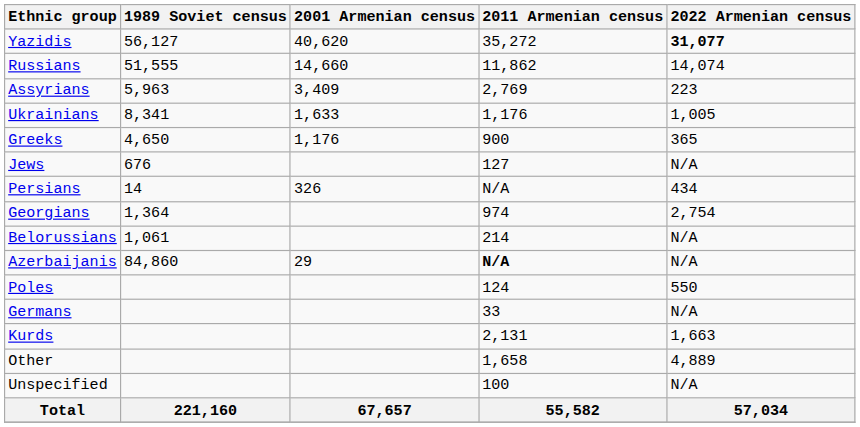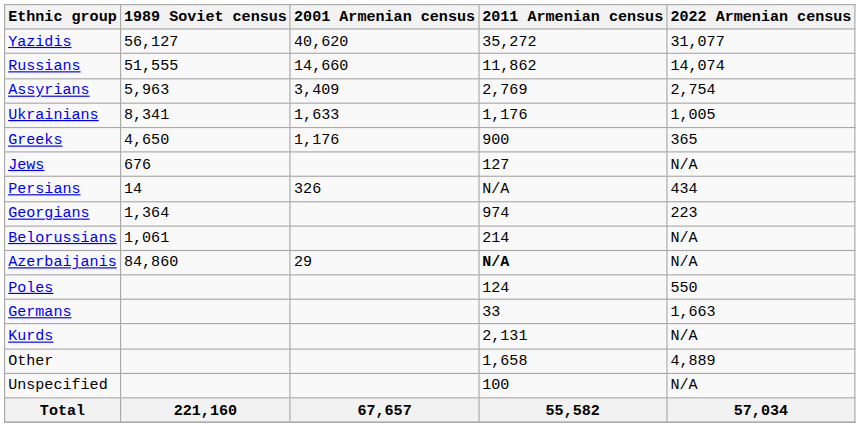 <table class="wikitable">
 <tr>
 <th>Ethnic group</th>
 <th>1989 Soviet census</th>
 <th>2001 Armenian census<br></th>
 <th>2011 Armenian census</th>
 <th>2022 Armenian census</th>
 </tr>
 <tr>
 <td><a href='#'>Yazidis</a></td>
 <td>56,127</td>
 <td>40,620</td>
 <td>35,272</td>
-<td><strong>31,077</strong></td>
+<td>31,077</td>
 </tr>
 <tr>
 <td><a href='#'>Russians</a></td>
 <td>51,555</td>
 <td>14,660</td>
 <td>11,862</td>
 <td>14,074</td>
 </tr>
 <tr>
 <td><a href='#'>Assyrians</a></td>
 <td>5,963</td>
 <td>3,409</td>
 <td>2,769</td>
-<td>223</td>
+<td>2,754</td>
 </tr>
 <tr>
 <td><a href='#'>Ukrainians</a></td>
 <td>8,341</td>
 <td>1,633</td>
 <td>1,176</td>
 <td>1,005</td>
 </tr>
 <tr>
 <td><a href='#'>Greeks</a></td>
 <td>4,650</td>
 <td>1,176</td>
 <td>900</td>
 <td>365</td>
 </tr>
 <tr>
 <td><a href='#'>Jews</a></td>
 <td>676</td>
 <td></td>
 <td>127</td>
 <td>N/A</td>
 </tr>
 <tr>
 <td><a href='#'>Persians</a></td>
 <td>14</td>
 <td>326</td>
 <td>N/A</td>
 <td>434</td>
 </tr>
 <tr>
 <td><a href='#'>Georgians</a></td>
 <td>1,364</td>
 <td></td>
 <td>974</td>
-<td>2,754</td>
+<td>223</td>
 </tr>
 <tr>
 <td><a href='#'>Belorussians</a></td>
 <td>1,061</td>
 <td></td>
 <td>214</td>
 <td>N/A</td>
 </tr>
 <tr>
 <td><a href='#'>Azerbaijanis</a></td>
 <td>84,860</td>
 <td>29</td>
 <td><strong>N/A</strong></td>
 <td>N/A</td>
 </tr>
 <tr>
 <td><a href='#'>Poles</a></td>
 <td></td>
 <td></td>
 <td>124</td>
 <td>550</td>
 </tr>
 <tr>
 <td><a href='#'>Germans</a></td>
 <td></td>
 <td></td>
 <td>33</td>
-<td>N/A</td>
+<td>1,663</td>
 </tr>
 <tr>
 <td><a href='#'>Kurds</a></td>
 <td></td>
 <td></td>
 <td>2,131</td>
-<td>1,663</td>
+<td>N/A</td>
 </tr>
 <tr>
 <td>Other</td>
 <td></td>
 <td></td>
 <td>1,658</td>
 <td>4,889</td>
 </tr>
 <tr>
 <td>Unspecified</td>
 <td></td>
 <td></td>
 <td>100</td>
 <td>N/A</td>
 </tr>
 <tr>
 <th>Total</th>
 <th>221,160</th>
 <th>67,657</th>
 <th>55,582</th>
 <th>57,034</th>
 </tr>
 <tr>
 </tr>
 </table>
